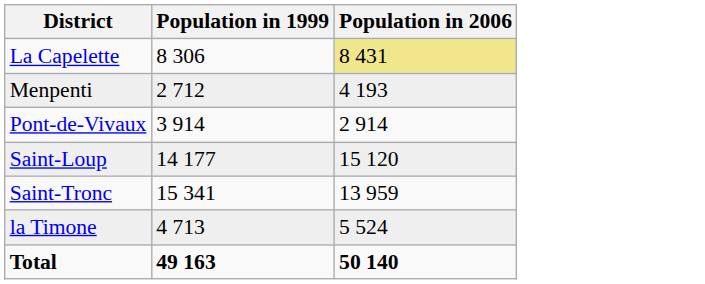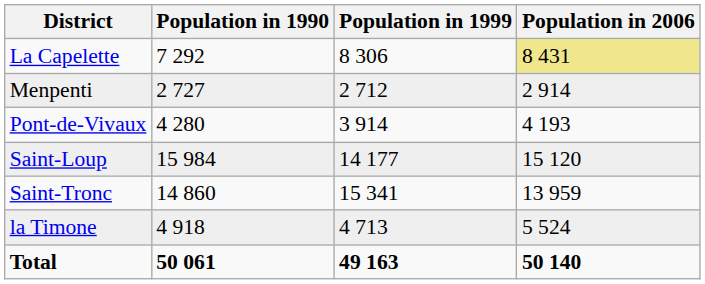 <table class=wikitable>
 <tr>
 <th>District</th>
+<th>Population in 1990</th>
 <th>Population in 1999</th>
 <th>Population in 2006</th>
 </tr>
 <tr>
 <td><a href='#'>La Capelette</a></td>
+<td>7 292</td>
 <td>8 306</td>
 <td style="background: khaki;">8 431</td>
 </tr>
 <tr style="background:#EFEFEF">
 <td>Menpenti</td>
+<td>2 727</td>
 <td>2 712</td>
-<td>4 193</td>
+<td>2 914</td>
 </tr>
 <tr>
 <td><a href='#'>Pont-de-Vivaux</a></td>
+<td>4 280</td>
 <td>3 914</td>
-<td>2 914</td>
+<td>4 193</td>
 </tr>
 <tr style="background:#EFEFEF">
 <td><a href='#'>Saint-Loup</a></td>
+<td>15 984</td>
 <td>14 177</td>
 <td>15 120</td>
 </tr>
 <tr>
 <td><a href='#'>Saint-Tronc</a></td>
+<td>14 860</td>
 <td>15 341</td>
 <td>13 959</td>
 </tr>
 <tr style="background:#EFEFEF">
 <td><a href='#'>la Timone</a></td>
+<td>4 918</td>
 <td>4 713</td>
 <td>5 524</td>
 </tr>
 <tr>
 <td><strong>Total</strong></td>
+<td><strong>50 061</strong></td>
 <td><strong>49 163</strong></td>
 <td><strong>50 140</strong></td>
 </tr>
 </table>
